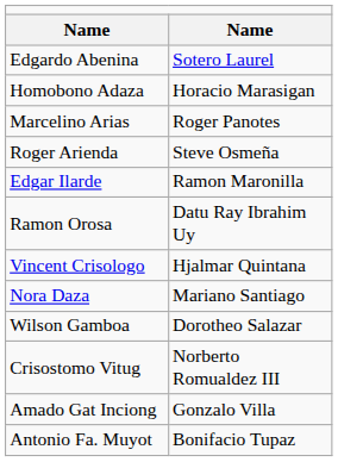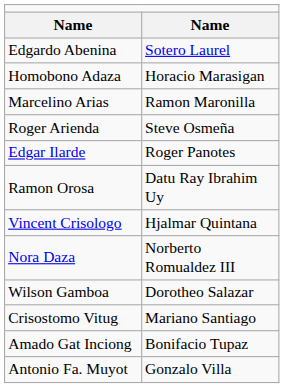 <table class=wikitable style="font-size:90%">
 <tr>
 <td colspan=4 bgcolor=></td>
 </tr>
 <tr>
 <th width=120px>Name</th>
 <th width=120px>Name</th>
 </tr>
 <tr>
 <td>Edgardo Abenina</td>
 <td><a href='#'>Sotero Laurel</a></td>
 </tr>
 <tr>
 <td>Homobono Adaza</td>
 <td>Horacio Marasigan</td>
 </tr>
 <tr>
 <td>Marcelino Arias</td>
-<td>Roger Panotes</td>
+<td>Ramon Maronilla</td>
 </tr>
 <tr>
 <td>Roger Arienda</td>
 <td>Steve Osmeña</td>
 </tr>
 <tr>
 <td><a href='#'>Edgar Ilarde</a></td>
-<td>Ramon Maronilla</td>
+<td>Roger Panotes</td>
 </tr>
 <tr>
 <td>Ramon Orosa</td>
 <td>Datu Ray Ibrahim Uy</td>
 </tr>
 <tr>
 <td><a href='#'>Vincent Crisologo</a></td>
 <td>Hjalmar Quintana</td>
 </tr>
 <tr>
 <td><a href='#'>Nora Daza</a></td>
-<td>Mariano Santiago</td>
+<td>Norberto Romualdez III</td>
 </tr>
 <tr>
 <td>Wilson Gamboa</td>
 <td>Dorotheo Salazar</td>
 </tr>
 <tr>
 <td>Crisostomo Vitug</td>
-<td>Norberto Romualdez III</td>
+<td>Mariano Santiago</td>
 </tr>
 <tr>
 <td>Amado Gat Inciong</td>
-<td>Gonzalo Villa</td>
+<td>Bonifacio Tupaz</td>
 </tr>
 <tr>
 <td>Antonio Fa. Muyot</td>
-<td>Bonifacio Tupaz</td>
+<td>Gonzalo Villa</td>
 </tr>
 </table>
